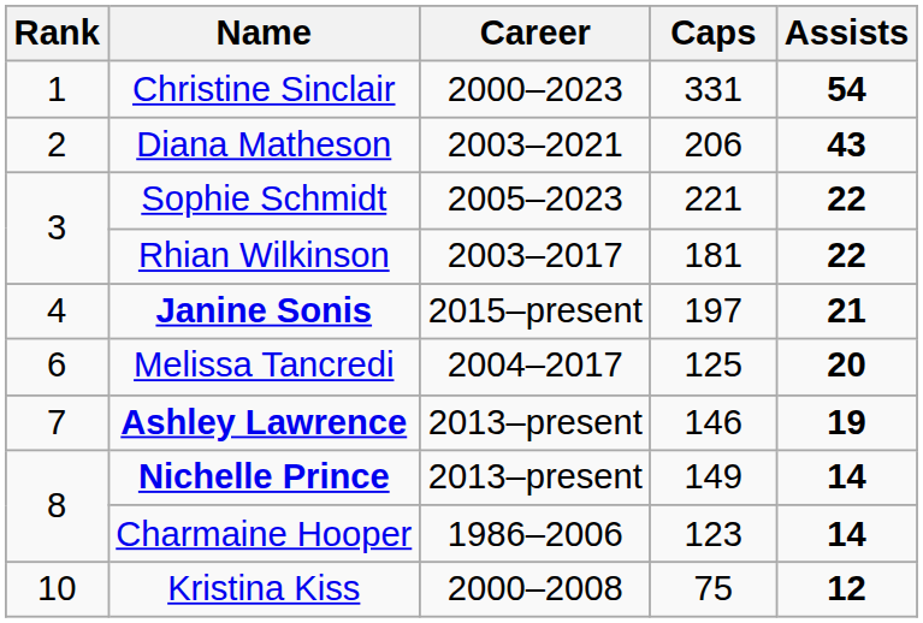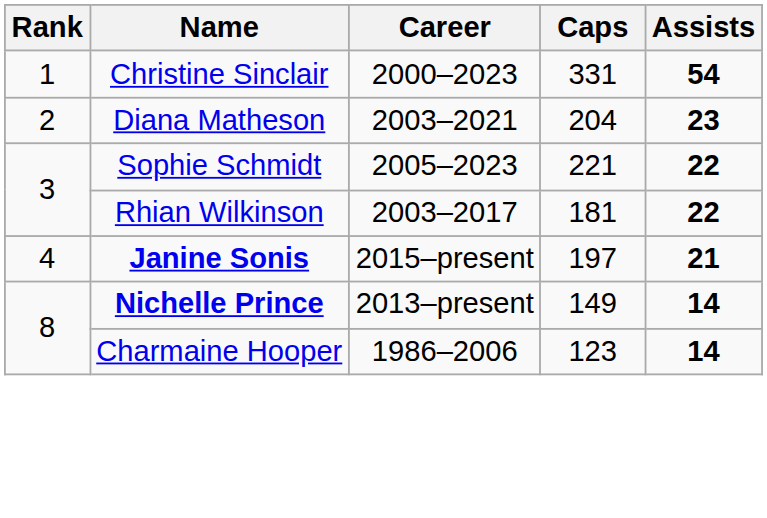 <table class="wikitable" style="text-align:center;">
 <tr>
 <th>Rank</th>
 <th>Name</th>
 <th>Career</th>
 <th width=50>Caps</th>
 <th>Assists</th>
 </tr>
 <tr>
 <td>1</td>
 <td><a href='#'>Christine Sinclair</a></td>
 <td>2000–2023</td>
 <td>331</td>
 <td><strong>54</strong></td>
 </tr>
 <tr>
 <td>2</td>
 <td><a href='#'>Diana Matheson</a></td>
 <td>2003–2021</td>
-<td>206</td>
-<td><strong>43</strong></td>
+<td>204</td>
+<td><strong>23</strong></td>
 </tr>
 <tr>
 <td rowspan=2>3</td>
 <td><a href='#'>Sophie Schmidt</a></td>
 <td>2005–2023</td>
 <td>221</td>
 <td><strong>22</strong></td>
 </tr>
 <tr>
 <td><a href='#'>Rhian Wilkinson</a></td>
 <td>2003–2017</td>
 <td>181</td>
 <td><strong>22</strong></td>
 </tr>
 <tr>
 <td>4</td>
 <td><strong><a href='#'>Janine Sonis</a></strong></td>
 <td>2015–present</td>
 <td>197</td>
 <td><strong>21</strong></td>
 </tr>
 <tr>
-<td>6</td>
-<td><a href='#'>Melissa Tancredi</a></td>
-<td>2004–2017</td>
-<td>125</td>
-<td><strong>20</strong></td>
-</tr>
-<tr>
-<td>7</td>
-<td><strong><a href='#'>Ashley Lawrence</a></strong></td>
-<td>2013–present</td>
-<td>146</td>
-<td><strong>19</strong></td>
-</tr>
-<tr>
 <td rowspan=2>8</td>
 <td><strong><a href='#'>Nichelle Prince</a></strong></td>
 <td>2013–present</td>
 <td>149</td>
 <td><strong>14</strong></td>
 </tr>
 <tr>
 <td><a href='#'>Charmaine Hooper</a></td>
 <td>1986–2006</td>
 <td>123</td>
 <td><strong>14</strong></td>
 </tr>
-<tr>
-<td>10</td>
-<td><a href='#'>Kristina Kiss</a></td>
-<td>2000–2008</td>
-<td>75</td>
-<td><strong>12</strong></td>
-</tr>
 </table>
